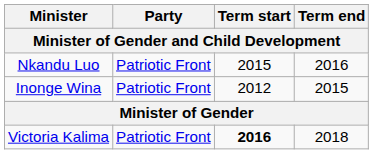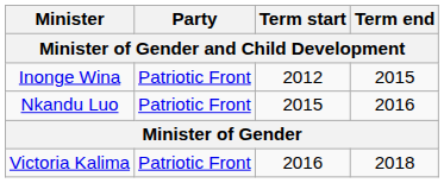 <table class=wikitable style=text-align:center>
 <tr>
 <th>Minister</th>
 <th>Party</th>
 <th>Term start</th>
 <th>Term end</th>
 </tr>
 <tr>
 <th colspan=4>Minister of Gender and Child Development</th>
 </tr>
 <tr>
+<td><a href='#'>Inonge Wina</a></td>
+<td><a href='#'>Patriotic Front</a></td>
+<td>2012</td>
+<td>2015</td>
+</tr>
+<tr>
 <td><a href='#'>Nkandu Luo</a></td>
 <td><a href='#'>Patriotic Front</a></td>
 <td>2015</td>
 <td>2016</td>
-</tr>
-<tr>
-<td><a href='#'>Inonge Wina</a></td>
-<td><a href='#'>Patriotic Front</a></td>
-<td>2012</td>
-<td>2015</td>
 </tr>
 <tr>
 <th colspan=4>Minister of Gender</th>
 </tr>
 <tr>
 <td><a href='#'>Victoria Kalima</a></td>
 <td><a href='#'>Patriotic Front</a></td>
-<td><strong>2016</strong></td>
+<td>2016</td>
 <td>2018</td>
 </tr>
 </table>
